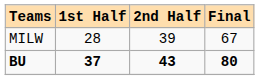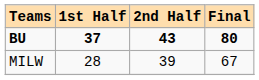 <table class="wikitable" align=right>
 <tr bgcolor=#ffdead align=center>
 <td><strong>Teams</strong></td>
 <td><strong>1st Half</strong></td>
 <td><strong>2nd Half</strong></td>
 <td><strong>Final</strong></td>
 </tr>
 <tr>
+<td><strong>BU</strong></td>
+<td align=center><strong>37</strong></td>
+<td align=center><strong>43</strong></td>
+<td align=center><strong>80</strong></td>
+</tr>
+<tr>
 <td>MILW</td>
 <td align=center>28</td>
 <td align=center>39</td>
 <td align=center>67</td>
 </tr>
 <tr>
-<td><strong>BU</strong></td>
-<td align=center><strong>37</strong></td>
-<td align=center><strong>43</strong></td>
-<td align=center><strong>80</strong></td>
-</tr>
-<tr>
 </tr>
 </table>
